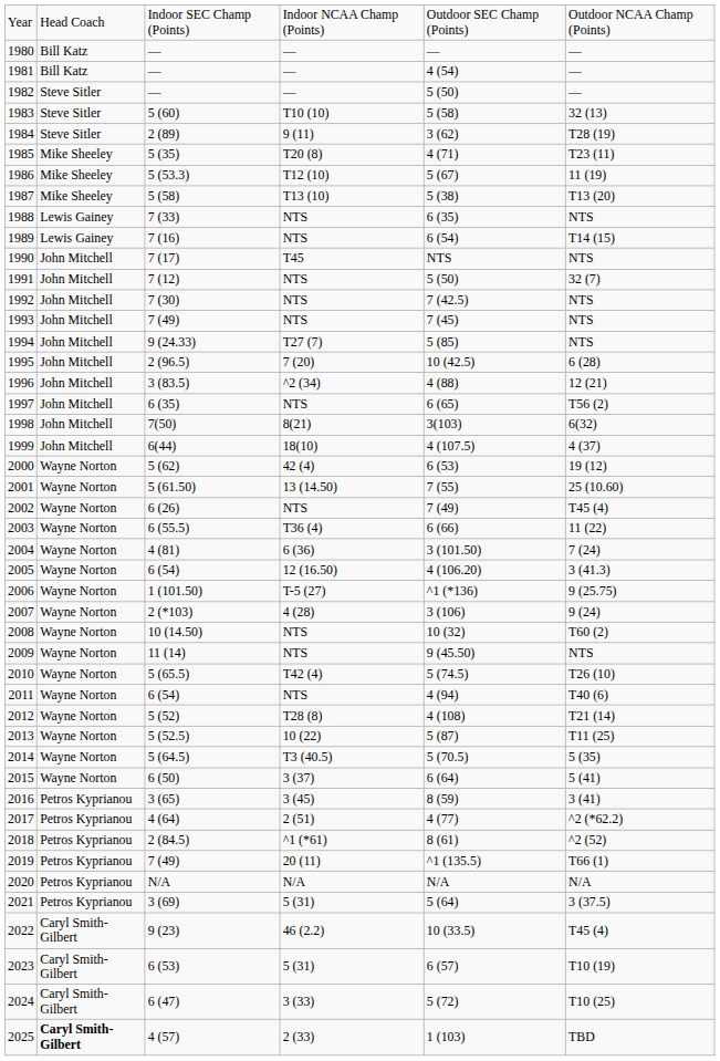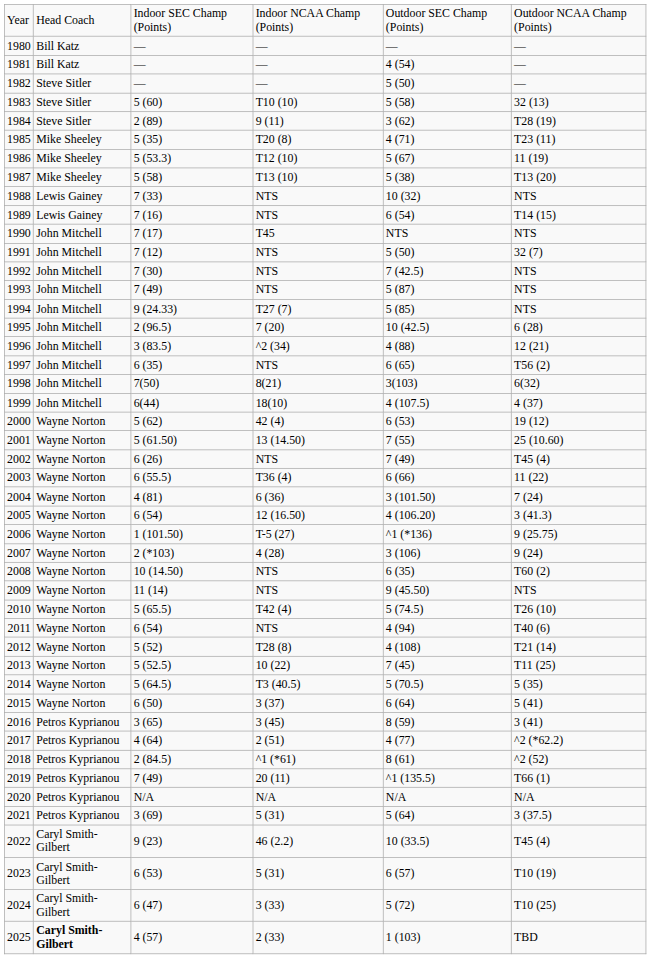 <table class="wikitable">
 <tr>
 <td>Year</td>
 <td>Head Coach</td>
 <td>Indoor SEC Champ  (Points)</td>
 <td>Indoor NCAA Champ  (Points)</td>
 <td>Outdoor SEC Champ  (Points)</td>
 <td>Outdoor NCAA Champ (Points)</td>
 </tr>
 <tr>
 <td align="right">1980</td>
 <td>Bill Katz</td>
 <td>—</td>
 <td>—</td>
 <td>—</td>
 <td>—</td>
 </tr>
 <tr>
 <td align="right">1981</td>
 <td>Bill Katz</td>
 <td>—</td>
 <td>—</td>
 <td>4 (54)</td>
 <td>—</td>
 </tr>
 <tr>
 <td align="right">1982</td>
 <td>Steve Sitler</td>
 <td>—</td>
 <td>—</td>
 <td>5 (50)</td>
 <td>—</td>
 </tr>
 <tr>
 <td align="right">1983</td>
 <td>Steve Sitler</td>
 <td>5 (60)</td>
 <td>T10 (10)</td>
 <td>5 (58)</td>
 <td>32 (13)</td>
 </tr>
 <tr>
 <td align="right">1984</td>
 <td>Steve Sitler</td>
 <td>2 (89)</td>
 <td>9 (11)</td>
 <td>3 (62)</td>
 <td>T28 (19)</td>
 </tr>
 <tr>
 <td align="right">1985</td>
 <td>Mike Sheeley</td>
 <td>5 (35)</td>
 <td>T20 (8)</td>
 <td>4 (71)</td>
 <td>T23 (11)</td>
 </tr>
 <tr>
 <td align="right">1986</td>
 <td>Mike Sheeley</td>
 <td>5 (53.3)</td>
 <td>T12 (10)</td>
 <td>5 (67)</td>
 <td>11 (19)</td>
 </tr>
 <tr>
 <td align="right">1987</td>
 <td>Mike Sheeley</td>
 <td>5 (58)</td>
 <td>T13 (10)</td>
 <td>5 (38)</td>
 <td>T13 (20)</td>
 </tr>
 <tr>
 <td align="right">1988</td>
 <td>Lewis Gainey</td>
 <td>7 (33)</td>
 <td>NTS</td>
-<td>6 (35)</td>
+<td>10 (32)</td>
 <td>NTS</td>
 </tr>
 <tr>
 <td align="right">1989</td>
 <td>Lewis Gainey</td>
 <td>7 (16)</td>
 <td>NTS</td>
 <td>6 (54)</td>
 <td>T14 (15)</td>
 </tr>
 <tr>
 <td align="right">1990</td>
 <td>John Mitchell</td>
 <td>7 (17)</td>
 <td>T45</td>
 <td>NTS</td>
 <td>NTS</td>
 </tr>
 <tr>
 <td align="right">1991</td>
 <td>John Mitchell</td>
 <td>7 (12)</td>
 <td>NTS</td>
 <td>5 (50)</td>
 <td>32 (7)</td>
 </tr>
 <tr>
 <td align="right">1992</td>
 <td>John Mitchell</td>
 <td>7 (30)</td>
 <td>NTS</td>
 <td>7 (42.5)</td>
 <td>NTS</td>
 </tr>
 <tr>
 <td align="right">1993</td>
 <td>John Mitchell</td>
 <td>7 (49)</td>
 <td>NTS</td>
-<td>7 (45)</td>
+<td>5 (87)</td>
 <td>NTS</td>
 </tr>
 <tr>
 <td align="right">1994</td>
 <td>John Mitchell</td>
 <td>9 (24.33)</td>
 <td>T27 (7)</td>
 <td>5 (85)</td>
 <td>NTS</td>
 </tr>
 <tr>
 <td align="right">1995</td>
 <td>John Mitchell</td>
 <td>2 (96.5)</td>
 <td>7 (20)</td>
 <td>10 (42.5)</td>
 <td>6 (28)</td>
 </tr>
 <tr>
 <td align="right">1996</td>
 <td>John Mitchell</td>
 <td>3 (83.5)</td>
 <td>^2 (34)</td>
 <td>4 (88)</td>
 <td>12 (21)</td>
 </tr>
 <tr>
 <td align="right">1997</td>
 <td>John Mitchell</td>
 <td>6 (35)</td>
 <td>NTS</td>
 <td>6 (65)</td>
 <td>T56 (2)</td>
 </tr>
 <tr>
 <td align="right">1998</td>
 <td>John Mitchell</td>
 <td>7(50)</td>
 <td>8(21)</td>
 <td>3(103)</td>
 <td>6(32)</td>
 </tr>
 <tr>
 <td align="right">1999</td>
 <td>John Mitchell</td>
 <td>6(44)</td>
 <td>18(10)</td>
 <td>4 (107.5)</td>
 <td>4 (37)</td>
 </tr>
 <tr>
 <td align="right">2000</td>
 <td>Wayne Norton</td>
 <td>5 (62)</td>
 <td>42 (4)</td>
 <td>6 (53)</td>
 <td>19 (12)</td>
 </tr>
 <tr>
 <td align="right">2001</td>
 <td>Wayne Norton</td>
 <td>5 (61.50)</td>
 <td>13 (14.50)</td>
 <td>7 (55)</td>
 <td>25 (10.60)</td>
 </tr>
 <tr>
 <td align="right">2002</td>
 <td>Wayne Norton</td>
 <td>6 (26)</td>
 <td>NTS</td>
 <td>7 (49)</td>
 <td>T45 (4)</td>
 </tr>
 <tr>
 <td align="right">2003</td>
 <td>Wayne Norton</td>
 <td>6 (55.5)</td>
 <td>T36 (4)</td>
 <td>6 (66)</td>
 <td>11 (22)</td>
 </tr>
 <tr>
 <td align="right">2004</td>
 <td>Wayne Norton</td>
 <td>4 (81)</td>
 <td>6 (36)</td>
 <td>3 (101.50)</td>
 <td>7 (24)</td>
 </tr>
 <tr>
 <td align="right">2005</td>
 <td>Wayne Norton</td>
 <td>6 (54)</td>
 <td>12 (16.50)</td>
 <td>4 (106.20)</td>
 <td>3 (41.3)</td>
 </tr>
 <tr>
 <td align="right">2006</td>
 <td>Wayne Norton</td>
 <td>1 (101.50)</td>
 <td>T-5 (27)</td>
 <td>^1 (*136)</td>
 <td>9 (25.75)</td>
 </tr>
 <tr>
 <td align="right">2007</td>
 <td>Wayne Norton</td>
 <td>2 (*103)</td>
 <td>4 (28)</td>
 <td>3 (106)</td>
 <td>9 (24)</td>
 </tr>
 <tr>
 <td align="right">2008</td>
 <td>Wayne Norton</td>
 <td>10 (14.50)</td>
 <td>NTS</td>
-<td>10 (32)</td>
+<td>6 (35)</td>
 <td>T60 (2)</td>
 </tr>
 <tr>
 <td align="right">2009</td>
 <td>Wayne Norton</td>
 <td>11 (14)</td>
 <td>NTS</td>
 <td>9 (45.50)</td>
 <td>NTS</td>
 </tr>
 <tr>
 <td align="right">2010</td>
 <td>Wayne Norton</td>
 <td>5 (65.5)</td>
 <td>T42 (4)</td>
 <td>5 (74.5)</td>
 <td>T26 (10)</td>
 </tr>
 <tr>
 <td align="right">2011</td>
 <td>Wayne Norton</td>
 <td>6 (54)</td>
 <td>NTS</td>
 <td>4 (94)</td>
 <td>T40 (6)</td>
 </tr>
 <tr>
 <td align="right">2012</td>
 <td>Wayne Norton</td>
 <td>5 (52)</td>
 <td>T28 (8)</td>
 <td>4 (108)</td>
 <td>T21 (14)</td>
 </tr>
 <tr>
 <td align="right">2013</td>
 <td>Wayne Norton</td>
 <td>5 (52.5)</td>
 <td>10 (22)</td>
-<td>5 (87)</td>
+<td>7 (45)</td>
 <td>T11 (25)</td>
 </tr>
 <tr>
 <td align="right">2014</td>
 <td>Wayne Norton</td>
 <td>5 (64.5)</td>
 <td>T3 (40.5)</td>
 <td>5 (70.5)</td>
 <td>5 (35)</td>
 </tr>
 <tr>
 <td align="right">2015</td>
 <td>Wayne Norton</td>
 <td>6 (50)</td>
 <td>3 (37)</td>
 <td>6 (64)</td>
 <td>5 (41)</td>
 </tr>
 <tr>
 <td align="right">2016</td>
 <td>Petros Kyprianou</td>
 <td>3 (65)</td>
 <td>3 (45)</td>
 <td>8 (59)</td>
 <td>3 (41)</td>
 </tr>
 <tr>
 <td align="right">2017</td>
 <td>Petros Kyprianou</td>
 <td>4 (64)</td>
 <td>2 (51)</td>
 <td>4 (77)</td>
 <td>^2 (*62.2)</td>
 </tr>
 <tr>
 <td align="right">2018</td>
 <td>Petros Kyprianou</td>
 <td>2 (84.5)</td>
 <td>^1 (*61)</td>
 <td>8 (61)</td>
 <td>^2 (52)</td>
 </tr>
 <tr>
 <td align="right">2019</td>
 <td>Petros Kyprianou</td>
 <td>7 (49)</td>
 <td>20 (11)</td>
 <td>^1 (135.5)</td>
 <td>T66 (1)</td>
 </tr>
 <tr>
 <td align="right">2020</td>
 <td>Petros Kyprianou</td>
 <td>N/A</td>
 <td>N/A</td>
 <td>N/A</td>
 <td>N/A</td>
 </tr>
 <tr>
 <td align="right">2021</td>
 <td>Petros Kyprianou</td>
 <td>3 (69)</td>
 <td>5 (31)</td>
 <td>5 (64)</td>
 <td>3 (37.5)</td>
 </tr>
 <tr>
 <td align="right">2022</td>
 <td>Caryl Smith-Gilbert</td>
 <td>9 (23)</td>
 <td>46 (2.2)</td>
 <td>10 (33.5)</td>
 <td>T45 (4)</td>
 </tr>
 <tr>
 <td align="right">2023</td>
 <td>Caryl Smith-Gilbert</td>
 <td>6 (53)</td>
 <td>5 (31)</td>
 <td>6 (57)</td>
 <td>T10 (19)</td>
 </tr>
 <tr>
 <td align="right">2024</td>
 <td>Caryl Smith-Gilbert</td>
 <td>6 (47)</td>
 <td>3 (33)</td>
 <td>5 (72)</td>
 <td>T10 (25)</td>
 </tr>
 <tr>
 <td align="right">2025</td>
 <td><strong>Caryl Smith-Gilbert</strong></td>
 <td>4 (57)</td>
 <td>2 (33)</td>
 <td>1 (103)</td>
 <td>TBD</td>
 </tr>
 </table>
